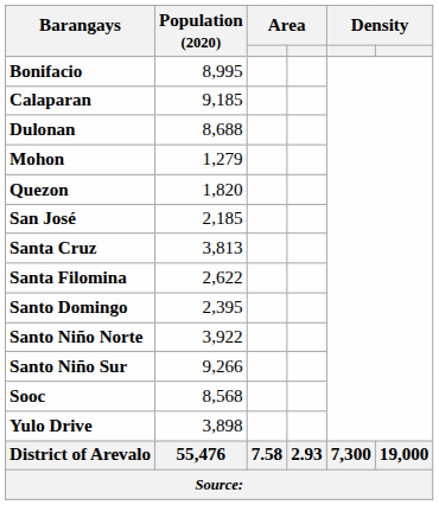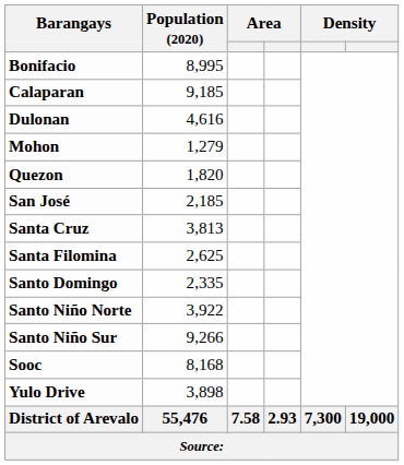 <table class="wikitable sortable" style="text-align:right;table-layout:fixed;font-size:90%;background-color:#FEFEFE;">
 <tr>
 <th scope="col" style="border-bottom:none;">Barangays</th>
 <th rowspan="2" scope="col" style="border-bottom:none;">Population<br><small>(2020)</small></th>
 <th colspan="2" scope="col">Area</th>
 <th colspan="2">Density</th>
 </tr>
 <tr>
 <th scope="col" style="border-top:none;"></th>
 <th scope="col"></th>
 <th scope="col"></th>
 <th scope="col"></th>
 <th scope="col"></th>
 </tr>
 <tr>
 <th scope="row" style="text-align:left;background-color:#FDFDFD;">Bonifacio</th>
 <td>8,995</td>
 <td></td>
 <td></td>
 </tr>
 <tr>
 <th scope="row" style="text-align:left;background-color:#FDFDFD;">Calaparan</th>
 <td>9,185</td>
 <td></td>
 <td></td>
 </tr>
 <tr>
 <th scope="row" style="text-align:left;background-color:#FDFDFD;">Dulonan</th>
-<td>8,688</td>
+<td>4,616</td>
 <td></td>
 <td></td>
 </tr>
 <tr>
 <th scope="row" style="text-align:left;background-color:#FDFDFD;">Mohon</th>
 <td>1,279</td>
 <td></td>
 <td></td>
 </tr>
 <tr>
 <th scope="row" style="text-align:left;background-color:#FDFDFD;">Quezon</th>
 <td>1,820</td>
 <td></td>
 <td></td>
 </tr>
 <tr>
 <th scope="row" style="text-align:left;background-color:#FDFDFD;">San José</th>
 <td>2,185</td>
 <td></td>
 <td></td>
 </tr>
 <tr>
 <th scope="row" style="text-align:left;background-color:#FDFDFD;">Santa Cruz</th>
 <td>3,813</td>
 <td></td>
 <td></td>
 </tr>
 <tr>
 <th scope="row" style="text-align:left;background-color:#FDFDFD;">Santa Filomina</th>
-<td>2,622</td>
+<td>2,625</td>
 <td></td>
 <td></td>
 </tr>
 <tr>
 <th scope="row" style="text-align:left;background-color:#FDFDFD;">Santo Domingo</th>
-<td>2,395</td>
+<td>2,335</td>
 <td></td>
 <td></td>
 </tr>
 <tr>
 <th scope="row" style="text-align:left;background-color:#FDFDFD;">Santo Niño Norte</th>
 <td>3,922</td>
 <td></td>
 <td></td>
 </tr>
 <tr>
 <th scope="row" style="text-align:left;background-color:#FDFDFD;">Santo Niño Sur</th>
 <td>9,266</td>
 <td></td>
 <td></td>
 </tr>
 <tr>
 <th scope="row" style="text-align:left;background-color:#FDFDFD;">Sooc</th>
-<td>8,568</td>
+<td>8,168</td>
 <td></td>
 <td></td>
 </tr>
 <tr>
 <th scope="row" style="text-align:left;background-color:#FDFDFD;">Yulo Drive</th>
 <td>3,898</td>
 <td></td>
 <td></td>
 </tr>
 <tr>
 <th><strong>District of Arevalo</strong></th>
 <th>55,476</th>
 <th>7.58</th>
 <th>2.93</th>
 <th>7,300</th>
 <th>19,000</th>
 </tr>
 <tr>
 <th colspan="6"><small><em>Source:</em> </small></th>
 </tr>
 </table>
